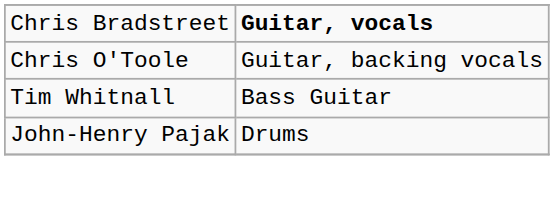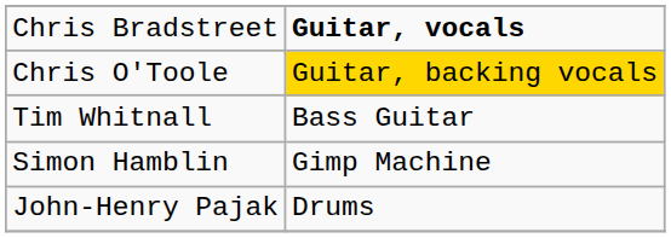 <table class="wikitable">
 <tr>
 </tr>
 <tr>
 <td>Chris Bradstreet</td>
 <td><strong>Guitar, vocals</strong></td>
 </tr>
 <tr>
 <td>Chris O'Toole</td>
-<td>Guitar, backing vocals</td>
+<td style="background: gold;">Guitar, backing vocals</td>
 </tr>
 <tr>
 <td>Tim Whitnall</td>
 <td>Bass Guitar</td>
+</tr>
+<tr>
+<td>Simon Hamblin</td>
+<td>Gimp Machine</td>
 </tr>
 <tr>
 <td>John-Henry Pajak</td>
 <td>Drums</td>
 </tr>
 <tr>
 </tr>
 </table>
